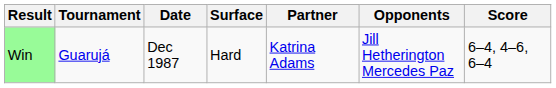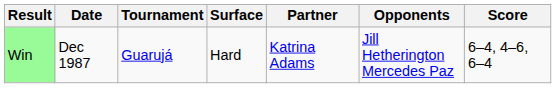 <table class="sortable wikitable">
 <tr>
 <th>Result</th>
+<th>Date</th>
 <th>Tournament</th>
-<th>Date</th>
 <th>Surface</th>
 <th>Partner</th>
 <th>Opponents</th>
 <th>Score</th>
 </tr>
 <tr>
 <td style="background:#98FB98;">Win</td>
+<td>Dec 1987</td>
 <td><a href='#'>Guarujá</a></td>
-<td>Dec 1987</td>
 <td>Hard</td>
 <td> <a href='#'>Katrina Adams</a></td>
 <td> <a href='#'>Jill Hetherington</a> <br>  <a href='#'>Mercedes Paz</a></td>
 <td>6–4, 4–6, 6–4</td>
 </tr>
 </table>
